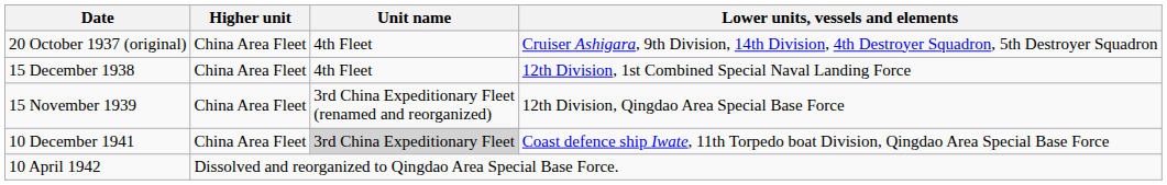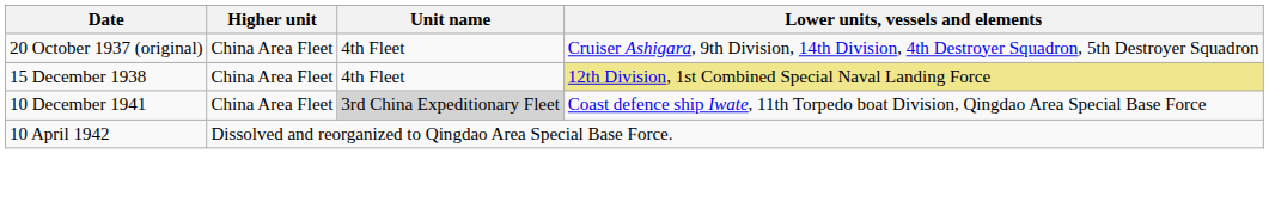 <table class="wikitable">
 <tr>
 <th>Date</th>
 <th>Higher unit</th>
 <th>Unit name</th>
 <th>Lower units, vessels and elements</th>
 </tr>
 <tr>
 <td>20 October 1937 (original)</td>
 <td>China Area Fleet</td>
 <td>4th Fleet</td>
 <td><a href='#'>Cruiser <em>Ashigara</em></a>, 9th Division, <a href='#'>14th Division</a>, <a href='#'>4th Destroyer Squadron</a>, 5th Destroyer Squadron</td>
 </tr>
 <tr>
 <td>15 December 1938</td>
 <td>China Area Fleet</td>
 <td>4th Fleet</td>
-<td><a href='#'>12th Division</a>, 1st Combined Special Naval Landing Force</td>
-</tr>
-<tr>
-<td>15 November 1939</td>
-<td>China Area Fleet</td>
-<td>3rd China Expeditionary Fleet<br>(renamed and reorganized)</td>
-<td>12th Division, Qingdao Area Special Base Force</td>
+<td style="background: khaki;"><a href='#'>12th Division</a>, 1st Combined Special Naval Landing Force</td>
 </tr>
 <tr>
 <td>10 December 1941</td>
 <td>China Area Fleet</td>
 <td style="background: lightgrey;">3rd China Expeditionary Fleet</td>
 <td><a href='#'>Coast defence ship <em>Iwate</em></a>, 11th Torpedo boat Division, Qingdao Area Special Base Force</td>
 </tr>
 <tr>
 <td>10 April 1942</td>
 <td colspan="3">Dissolved and reorganized to Qingdao Area Special Base Force.</td>
 </tr>
 </table>
